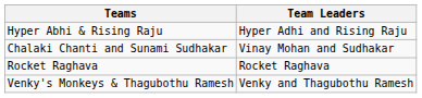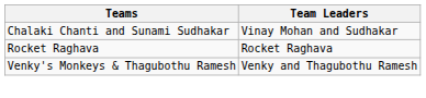 <table class="wikitable">
 <tr>
 <th>Teams</th>
 <th>Team Leaders</th>
-</tr>
-<tr>
-<td>Hyper Abhi & Rising Raju</td>
-<td>Hyper Adhi and Rising Raju</td>
 </tr>
 <tr>
 <td>Chalaki Chanti and Sunami Sudhakar</td>
 <td>Vinay Mohan and Sudhakar</td>
 </tr>
 <tr>
 <td>Rocket Raghava</td>
 <td>Rocket Raghava</td>
 </tr>
 <tr>
 <td>Venky's Monkeys & Thagubothu Ramesh</td>
 <td>Venky and Thagubothu Ramesh</td>
 </tr>
 </table>
